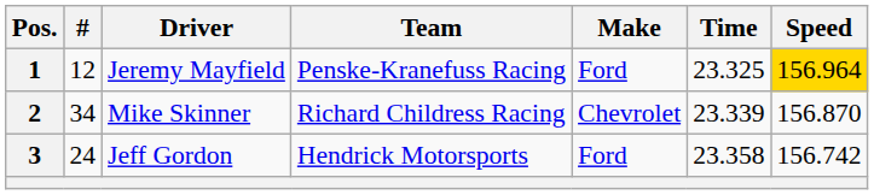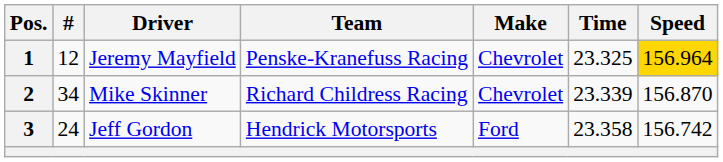 <table class="wikitable" style="font-size:95%">
 <tr>
 <th>Pos.</th>
 <th>#</th>
 <th>Driver</th>
 <th>Team</th>
 <th>Make</th>
 <th>Time</th>
 <th>Speed</th>
 </tr>
 <tr>
 <th>1</th>
 <td>12</td>
 <td><a href='#'>Jeremy Mayfield</a></td>
 <td><a href='#'>Penske-Kranefuss Racing</a></td>
-<td><a href='#'>Ford</a></td>
+<td><a href='#'>Chevrolet</a></td>
 <td>23.325</td>
 <td style="background: gold;">156.964</td>
 </tr>
 <tr>
 <th>2</th>
 <td>34</td>
 <td><a href='#'>Mike Skinner</a></td>
 <td><a href='#'>Richard Childress Racing</a></td>
 <td><a href='#'>Chevrolet</a></td>
 <td>23.339</td>
 <td>156.870</td>
 </tr>
 <tr>
 <th>3</th>
 <td>24</td>
 <td><a href='#'>Jeff Gordon</a></td>
 <td><a href='#'>Hendrick Motorsports</a></td>
 <td><a href='#'>Ford</a></td>
 <td>23.358</td>
 <td>156.742</td>
 </tr>
 <tr>
 <th colspan="7"></th>
 </tr>
 </table>
